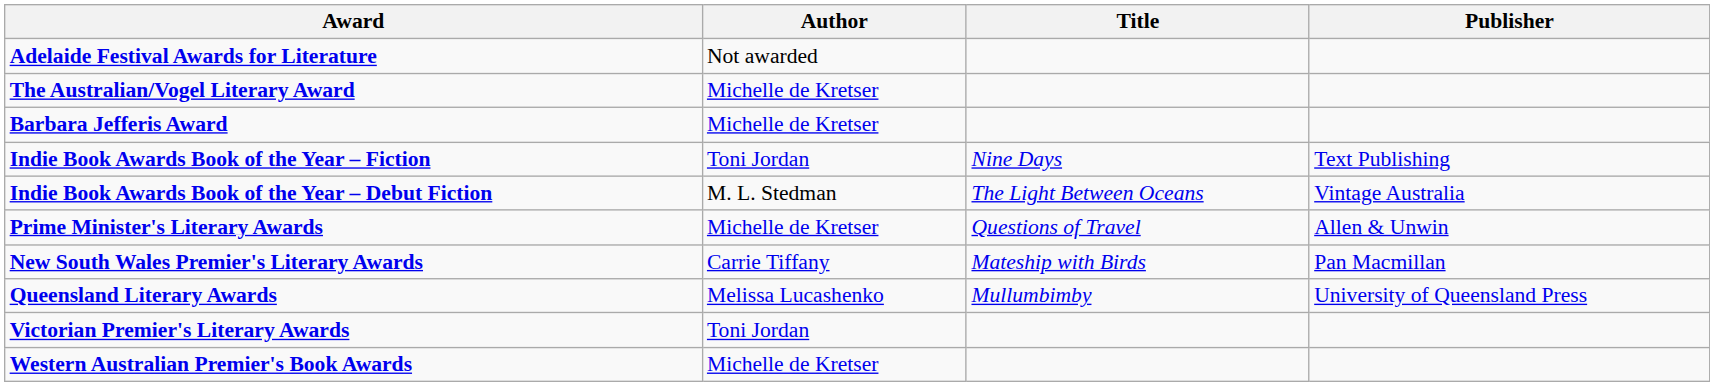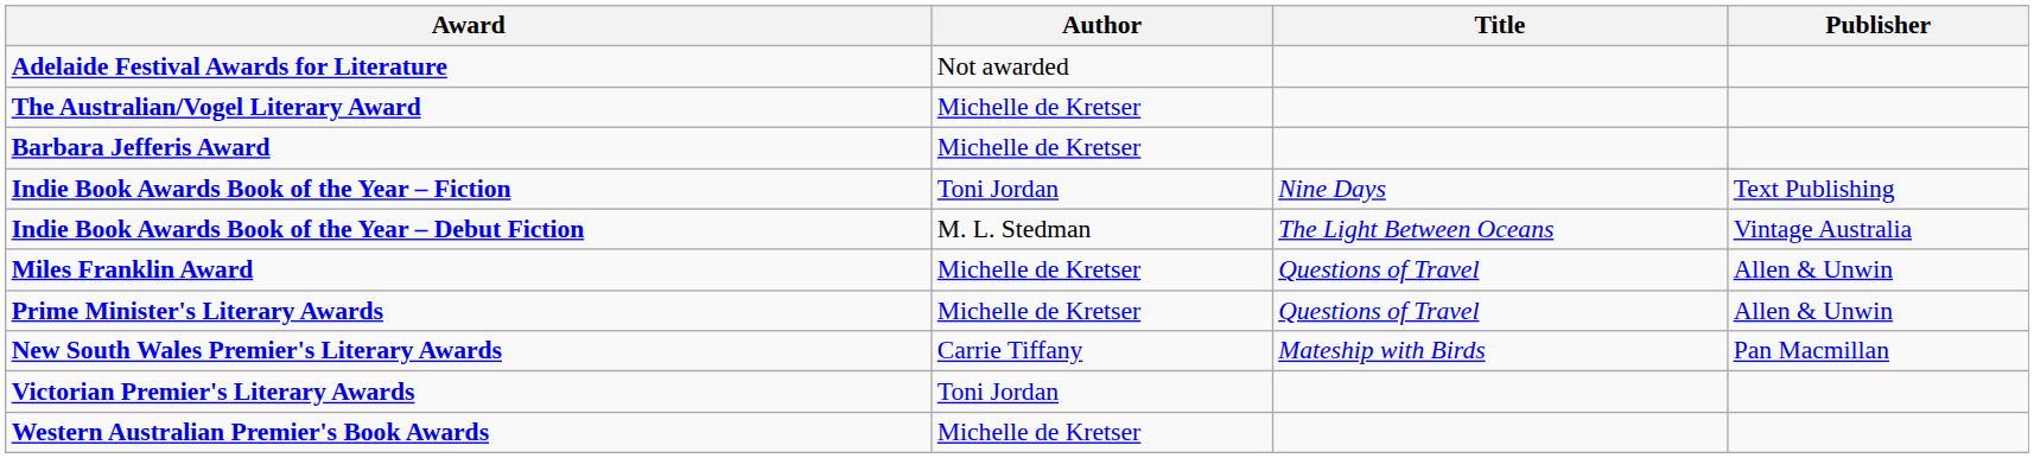 <table class="wikitable" width=100%>
 <tr>
 <th>Award</th>
 <th>Author</th>
 <th>Title</th>
 <th>Publisher</th>
 </tr>
 <tr>
 <td><strong><a href='#'>Adelaide Festival Awards for Literature</a></strong></td>
 <td>Not awarded</td>
 <td></td>
 <td></td>
 </tr>
 <tr>
 <td><strong><a href='#'>The Australian/Vogel Literary Award</a></strong></td>
 <td><a href='#'>Michelle de Kretser</a></td>
 <td></td>
 <td></td>
 </tr>
 <tr>
 <td><strong><a href='#'>Barbara Jefferis Award</a></strong></td>
 <td><a href='#'>Michelle de Kretser</a></td>
 <td></td>
 </tr>
 <tr>
 <td><strong><a href='#'>Indie Book Awards Book of the Year – Fiction</a></strong></td>
 <td><a href='#'>Toni Jordan</a></td>
 <td><em><a href='#'>Nine Days</a></em></td>
 <td><a href='#'>Text Publishing</a></td>
 </tr>
 <tr>
 <td><strong><a href='#'>Indie Book Awards Book of the Year – Debut Fiction</a></strong></td>
 <td>M. L. Stedman</td>
 <td><em><a href='#'>The Light Between Oceans</a></em></td>
 <td><a href='#'>Vintage Australia</a></td>
 </tr>
 <tr>
+<td><strong><a href='#'>Miles Franklin Award</a></strong></td>
+<td><a href='#'>Michelle de Kretser</a></td>
+<td><em><a href='#'>Questions of Travel</a></em></td>
+<td><a href='#'>Allen & Unwin</a></td>
+</tr>
+<tr>
 <td><strong><a href='#'>Prime Minister's Literary Awards</a></strong></td>
 <td><a href='#'>Michelle de Kretser</a></td>
 <td><em><a href='#'>Questions of Travel</a></em></td>
 <td><a href='#'>Allen & Unwin</a></td>
 </tr>
 <tr>
 <td><strong><a href='#'>New South Wales Premier's Literary Awards</a></strong></td>
 <td><a href='#'>Carrie Tiffany</a></td>
 <td><em><a href='#'>Mateship with Birds</a></em></td>
 <td><a href='#'>Pan Macmillan</a></td>
-</tr>
-<tr>
-<td><strong><a href='#'>Queensland Literary Awards</a></strong></td>
-<td><a href='#'>Melissa Lucashenko</a></td>
-<td><em><a href='#'>Mullumbimby</a></em></td>
-<td><a href='#'>University of Queensland Press</a></td>
 </tr>
 <tr>
 <td><strong><a href='#'>Victorian Premier's Literary Awards</a></strong></td>
 <td><a href='#'>Toni Jordan</a></td>
 <td></td>
 </tr>
 <tr>
 <td><strong><a href='#'>Western Australian Premier's Book Awards</a></strong></td>
 <td><a href='#'>Michelle de Kretser</a></td>
 <td></td>
 <td></td>
 </tr>
 </table>
